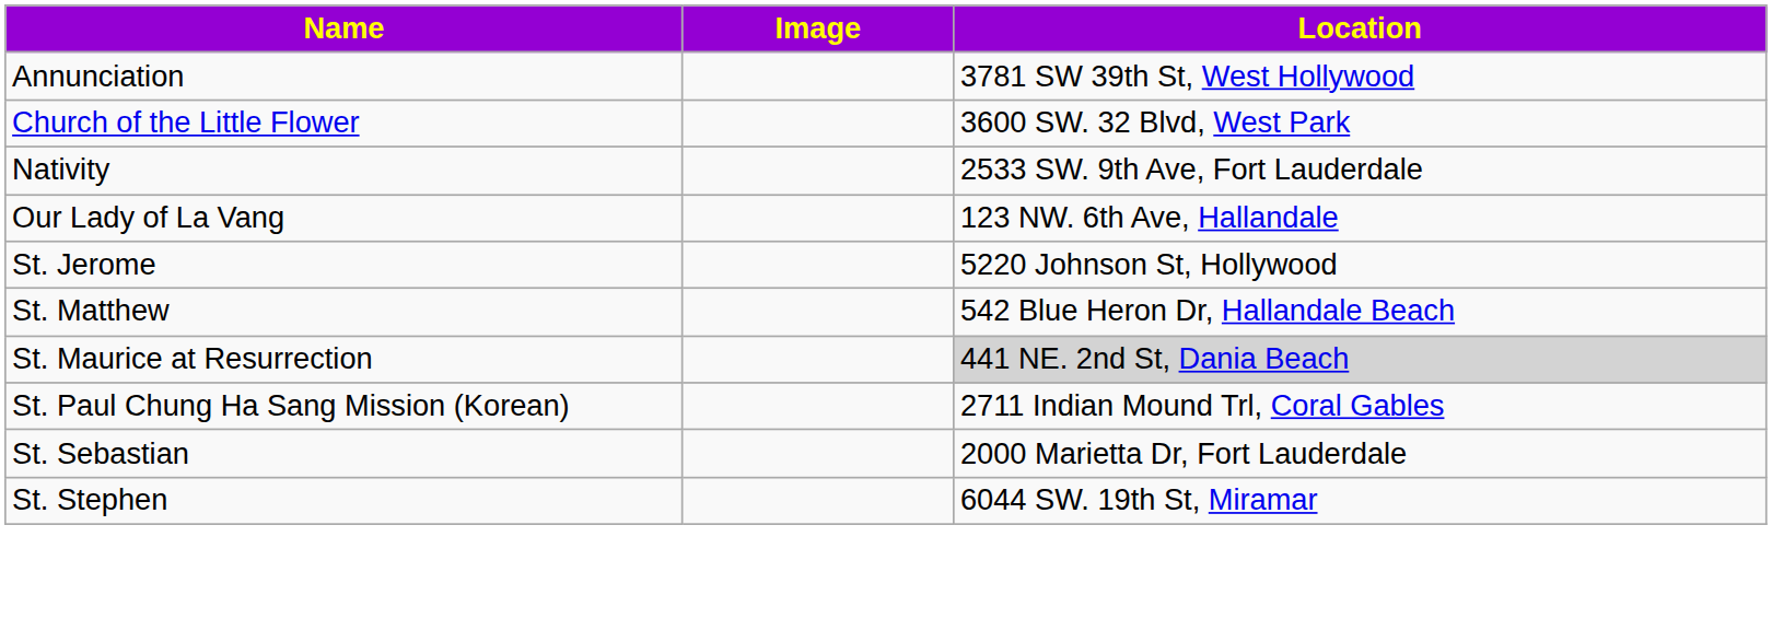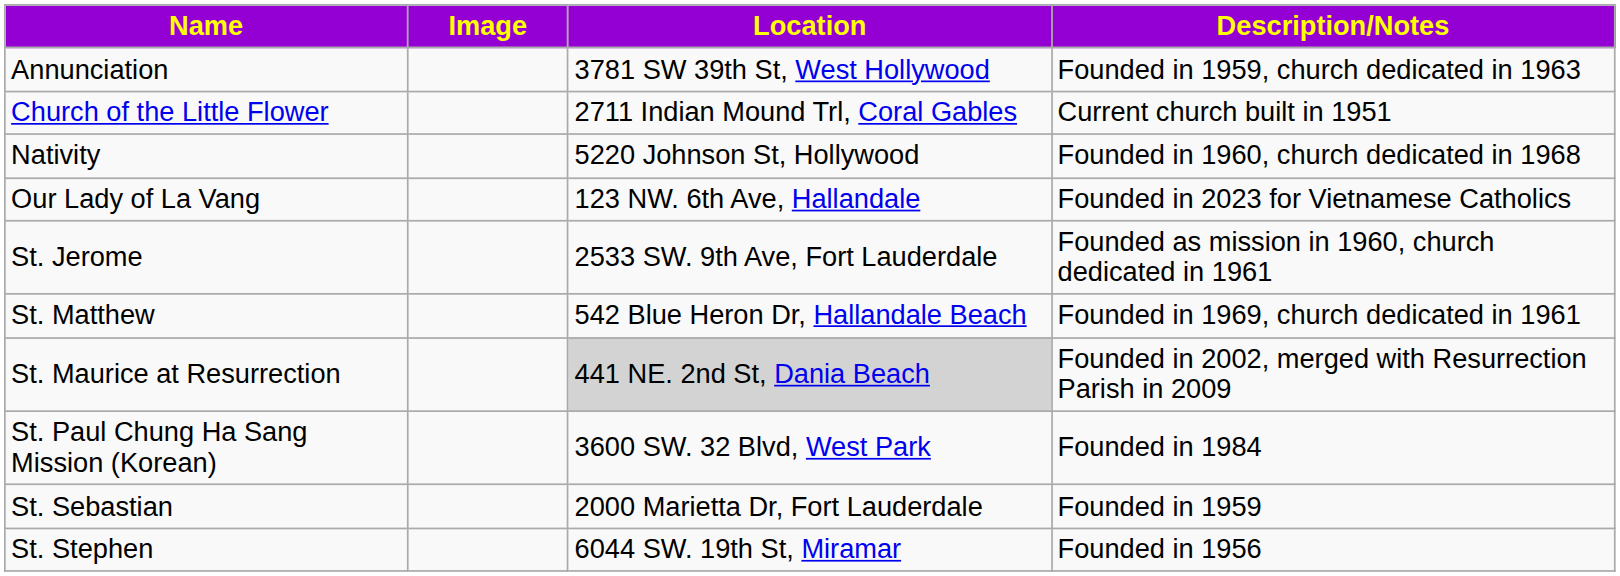 <table class="wikitable sortable" style="width:75%">
 <tr>
 <th style="background:darkviolet; color:yellow;" width="25%"><strong>Name</strong></th>
 <th style="background:darkviolet; color:yellow;" width="10%"><strong>Image</strong></th>
 <th style="background:darkviolet; color:yellow;" width="30%"><strong>Location</strong></th>
+<th style="background:darkviolet; color:yellow;" width="35%"><strong>Description/Notes</strong></th>
 </tr>
 <tr>
 <td>Annunciation</td>
 <td></td>
 <td>3781 SW 39th St, <a href='#'>West Hollywood</a></td>
+<td>Founded in 1959, church dedicated in 1963</td>
 </tr>
 <tr>
 <td><a href='#'>Church of the Little Flower</a></td>
 <td></td>
-<td>3600 SW. 32 Blvd, <a href='#'>West Park</a></td>
+<td>2711 Indian Mound Trl, <a href='#'>Coral Gables</a></td>
+<td>Current church built in 1951</td>
 </tr>
 <tr>
 <td>Nativity</td>
 <td></td>
-<td>2533 SW. 9th Ave, Fort Lauderdale</td>
+<td>5220 Johnson St, Hollywood</td>
+<td>Founded in 1960, church dedicated in 1968</td>
 </tr>
 <tr>
 <td>Our Lady of La Vang</td>
 <td></td>
 <td>123 NW. 6th Ave, <a href='#'>Hallandale</a></td>
+<td>Founded in 2023 for Vietnamese Catholics</td>
 </tr>
 <tr>
 <td>St. Jerome</td>
 <td></td>
-<td>5220 Johnson St, Hollywood</td>
+<td>2533 SW. 9th Ave, Fort Lauderdale</td>
+<td>Founded as mission in 1960, church dedicated in 1961</td>
 </tr>
 <tr>
 <td>St. Matthew</td>
 <td></td>
 <td>542 Blue Heron Dr, <a href='#'>Hallandale Beach</a></td>
+<td>Founded in 1969, church dedicated in 1961</td>
 </tr>
 <tr>
 <td>St. Maurice at Resurrection</td>
 <td></td>
 <td style="background: lightgrey;">441 NE. 2nd St, <a href='#'>Dania Beach</a></td>
+<td>Founded in 2002, merged with Resurrection Parish in 2009</td>
 </tr>
 <tr>
 <td>St. Paul Chung Ha Sang Mission (Korean)</td>
 <td></td>
-<td>2711 Indian Mound Trl, <a href='#'>Coral Gables</a></td>
+<td>3600 SW. 32 Blvd, <a href='#'>West Park</a></td>
+<td>Founded in 1984</td>
 </tr>
 <tr>
 <td>St. Sebastian</td>
 <td></td>
 <td>2000 Marietta Dr, Fort Lauderdale</td>
+<td>Founded in 1959</td>
 </tr>
 <tr>
 <td>St. Stephen</td>
 <td></td>
 <td>6044 SW. 19th St, <a href='#'>Miramar</a></td>
+<td>Founded in 1956</td>
 </tr>
 </table>
